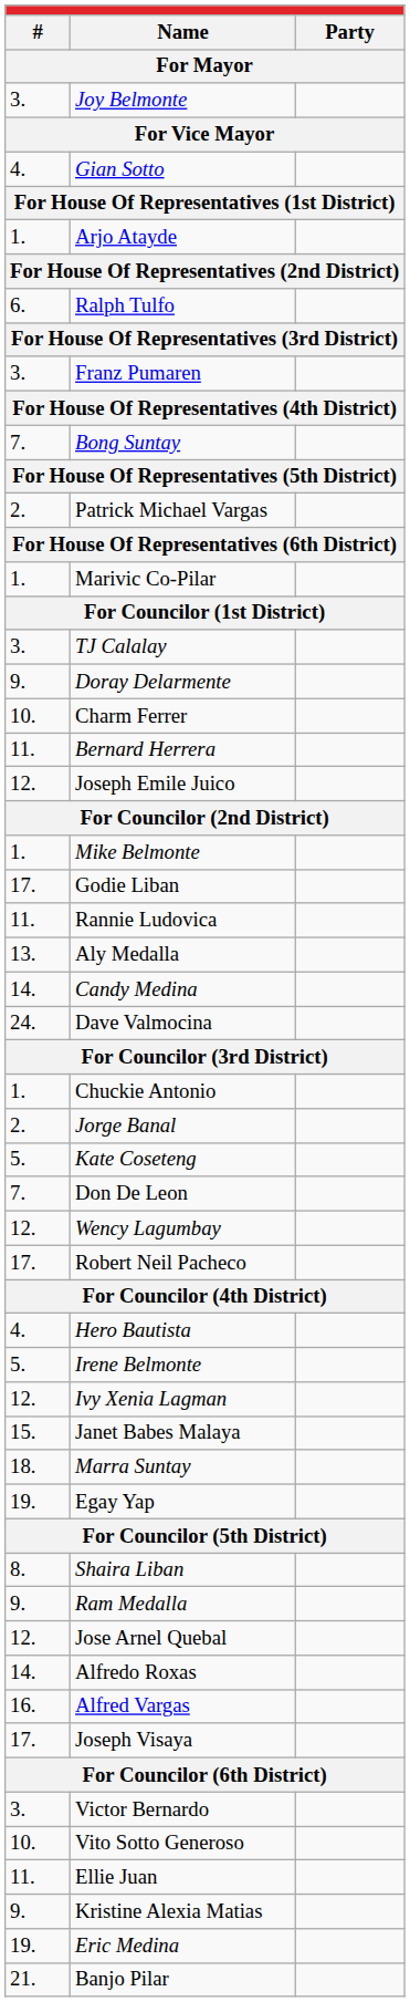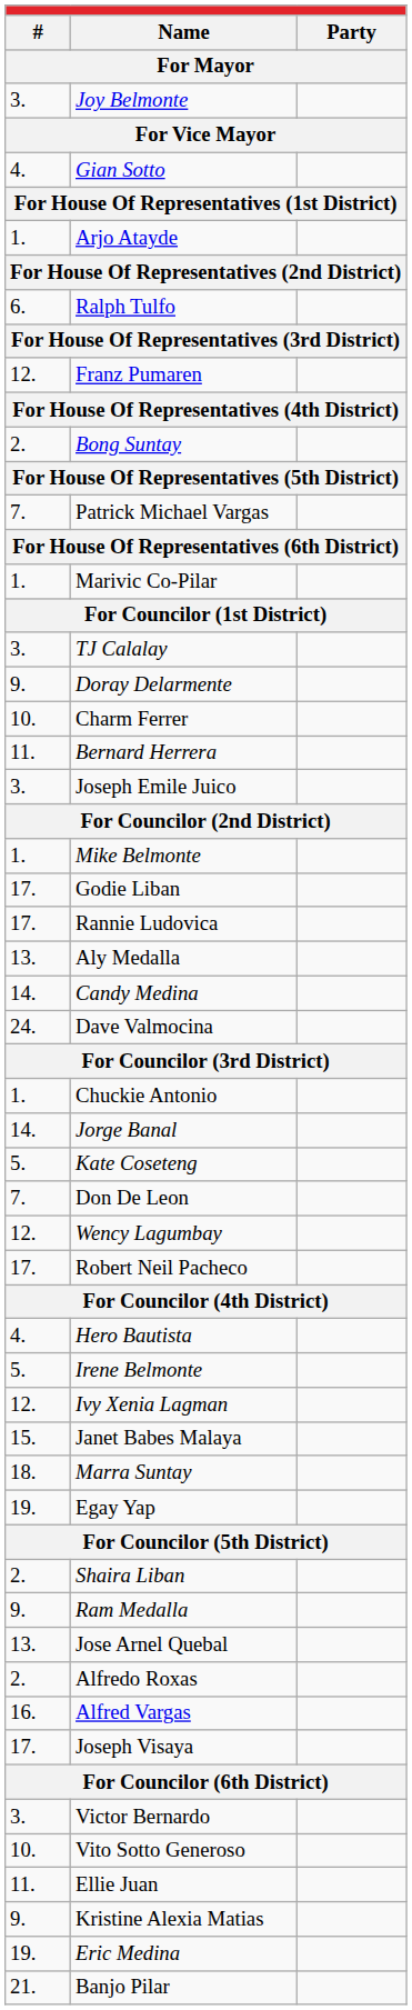 <table class=wikitable style="font-size:90%">
 <tr>
 <td colspan=4 bgcolor=E3242B></td>
 </tr>
 <tr>
 <th>#</th>
 <th width=150px>Name</th>
 <th colspan=2>Party</th>
 </tr>
 <tr>
 <th colspan=5>For Mayor</th>
 </tr>
 <tr>
 <td>3.</td>
 <td><em><a href='#'>Joy Belmonte</a></em></td>
 <td></td>
 </tr>
 <tr>
 <th colspan=5>For Vice Mayor</th>
 </tr>
 <tr>
 <td>4.</td>
 <td><em><a href='#'>Gian Sotto</a></em></td>
 <td></td>
 </tr>
 <tr>
 <th colspan=5>For House Of Representatives (1st District)</th>
 </tr>
 <tr>
 <td>1.</td>
 <td><a href='#'>Arjo Atayde</a></td>
 <td></td>
 </tr>
 <tr>
 <th colspan=5>For House Of Representatives (2nd District)</th>
 </tr>
 <tr>
 <td>6.</td>
 <td><a href='#'>Ralph Tulfo</a></td>
 <td></td>
 </tr>
 <tr>
 <th colspan=5>For House Of Representatives (3rd District)</th>
 </tr>
 <tr>
-<td>3.</td>
+<td>12.</td>
 <td><a href='#'>Franz Pumaren</a></td>
 <td></td>
 </tr>
 <tr>
 <th colspan=5>For House Of Representatives (4th District)</th>
 </tr>
 <tr>
-<td>7.</td>
+<td>2.</td>
 <td><em><a href='#'>Bong Suntay</a></em></td>
 <td></td>
 </tr>
 <tr>
 <th colspan=5>For House Of Representatives (5th District)</th>
 </tr>
 <tr>
-<td>2.</td>
+<td>7.</td>
 <td>Patrick Michael Vargas</td>
 <td></td>
 </tr>
 <tr>
 <th colspan=5>For House Of Representatives (6th District)</th>
 </tr>
 <tr>
 <td>1.</td>
 <td>Marivic Co-Pilar</td>
 <td></td>
 </tr>
 <tr>
 <th colspan=5>For Councilor (1st District)</th>
 </tr>
 <tr>
 <td>3.</td>
 <td><em>TJ Calalay</em></td>
 <td></td>
 </tr>
 <tr>
 <td>9.</td>
 <td><em>Doray Delarmente</em></td>
 <td></td>
 </tr>
 <tr>
 <td>10.</td>
 <td>Charm Ferrer</td>
 <td></td>
 </tr>
 <tr>
 <td>11.</td>
 <td><em>Bernard Herrera</em></td>
 <td></td>
 </tr>
 <tr>
-<td>12.</td>
+<td>3.</td>
 <td>Joseph Emile Juico</td>
 <td></td>
 </tr>
 <tr>
 <th colspan=5>For Councilor (2nd District)</th>
 </tr>
 <tr>
 <td>1.</td>
 <td><em>Mike Belmonte</em></td>
 <td></td>
 </tr>
 <tr>
 <td>17.</td>
 <td>Godie Liban</td>
 <td></td>
 </tr>
 <tr>
-<td>11.</td>
+<td>17.</td>
 <td>Rannie Ludovica</td>
 <td></td>
 </tr>
 <tr>
 <td>13.</td>
 <td>Aly Medalla</td>
 <td></td>
 </tr>
 <tr>
 <td>14.</td>
 <td><em>Candy Medina</em></td>
 <td></td>
 </tr>
 <tr>
 <td>24.</td>
 <td>Dave Valmocina</td>
 <td></td>
 </tr>
 <tr>
 <th colspan=5>For Councilor (3rd District)</th>
 </tr>
 <tr>
 <td>1.</td>
 <td>Chuckie Antonio</td>
 <td></td>
 </tr>
 <tr>
-<td>2.</td>
+<td>14.</td>
 <td><em>Jorge Banal</em></td>
 <td></td>
 </tr>
 <tr>
 <td>5.</td>
 <td><em>Kate Coseteng</em></td>
 <td></td>
 </tr>
 <tr>
 <td>7.</td>
 <td>Don De Leon</td>
 <td></td>
 </tr>
 <tr>
 <td>12.</td>
 <td><em>Wency Lagumbay</em></td>
 <td></td>
 </tr>
 <tr>
 <td>17.</td>
 <td>Robert Neil Pacheco</td>
 <td></td>
 </tr>
 <tr>
 <th colspan=5>For Councilor (4th District)</th>
 </tr>
 <tr>
 <td>4.</td>
 <td><em>Hero Bautista</em></td>
 <td></td>
 </tr>
 <tr>
 <td>5.</td>
 <td><em>Irene Belmonte</em></td>
 <td></td>
 </tr>
 <tr>
 <td>12.</td>
 <td><em>Ivy Xenia Lagman</em></td>
 <td></td>
 </tr>
 <tr>
 <td>15.</td>
 <td>Janet Babes Malaya</td>
 <td></td>
 </tr>
 <tr>
 <td>18.</td>
 <td><em>Marra Suntay</em></td>
 <td></td>
 </tr>
 <tr>
 <td>19.</td>
 <td>Egay Yap</td>
 <td></td>
 </tr>
 <tr>
 <th colspan=5>For Councilor (5th District)</th>
 </tr>
 <tr>
-<td>8.</td>
+<td>2.</td>
 <td><em>Shaira Liban</em></td>
 <td></td>
 </tr>
 <tr>
 <td>9.</td>
 <td><em>Ram Medalla</em></td>
 <td></td>
 </tr>
 <tr>
-<td>12.</td>
+<td>13.</td>
 <td>Jose Arnel Quebal</td>
 <td></td>
 </tr>
 <tr>
-<td>14.</td>
+<td>2.</td>
 <td>Alfredo Roxas</td>
 <td></td>
 </tr>
 <tr>
 <td>16.</td>
 <td><a href='#'>Alfred Vargas</a></td>
 <td></td>
 </tr>
 <tr>
 <td>17.</td>
 <td>Joseph Visaya</td>
 <td></td>
 </tr>
 <tr>
 <th colspan=5>For Councilor (6th District)</th>
 </tr>
 <tr>
 <td>3.</td>
 <td>Victor Bernardo</td>
 <td></td>
 </tr>
 <tr>
 <td>10.</td>
 <td>Vito Sotto Generoso</td>
 <td></td>
 </tr>
 <tr>
 <td>11.</td>
 <td>Ellie Juan</td>
 <td></td>
 </tr>
 <tr>
 <td>9.</td>
 <td>Kristine Alexia Matias</td>
 <td></td>
 </tr>
 <tr>
 <td>19.</td>
 <td><em>Eric Medina</em></td>
 <td></td>
 </tr>
 <tr>
 <td>21.</td>
 <td>Banjo Pilar</td>
 <td></td>
 </tr>
 </table>
